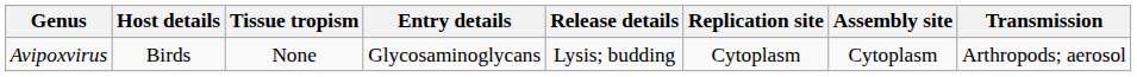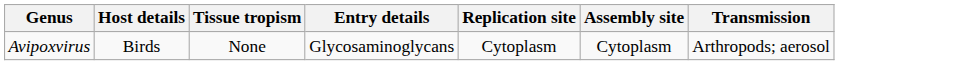 <table class="wikitable sortable" style="text-align:center">
 <tr>
 <th>Genus</th>
 <th>Host details</th>
 <th>Tissue tropism</th>
 <th>Entry details</th>
-<th>Release details</th>
 <th>Replication site</th>
 <th>Assembly site</th>
 <th>Transmission</th>
 </tr>
 <tr>
 <td><em>Avipoxvirus</em></td>
 <td>Birds</td>
 <td>None</td>
 <td>Glycosaminoglycans</td>
-<td>Lysis; budding</td>
 <td>Cytoplasm</td>
 <td>Cytoplasm</td>
 <td>Arthropods; aerosol</td>
 </tr>
 </table>
